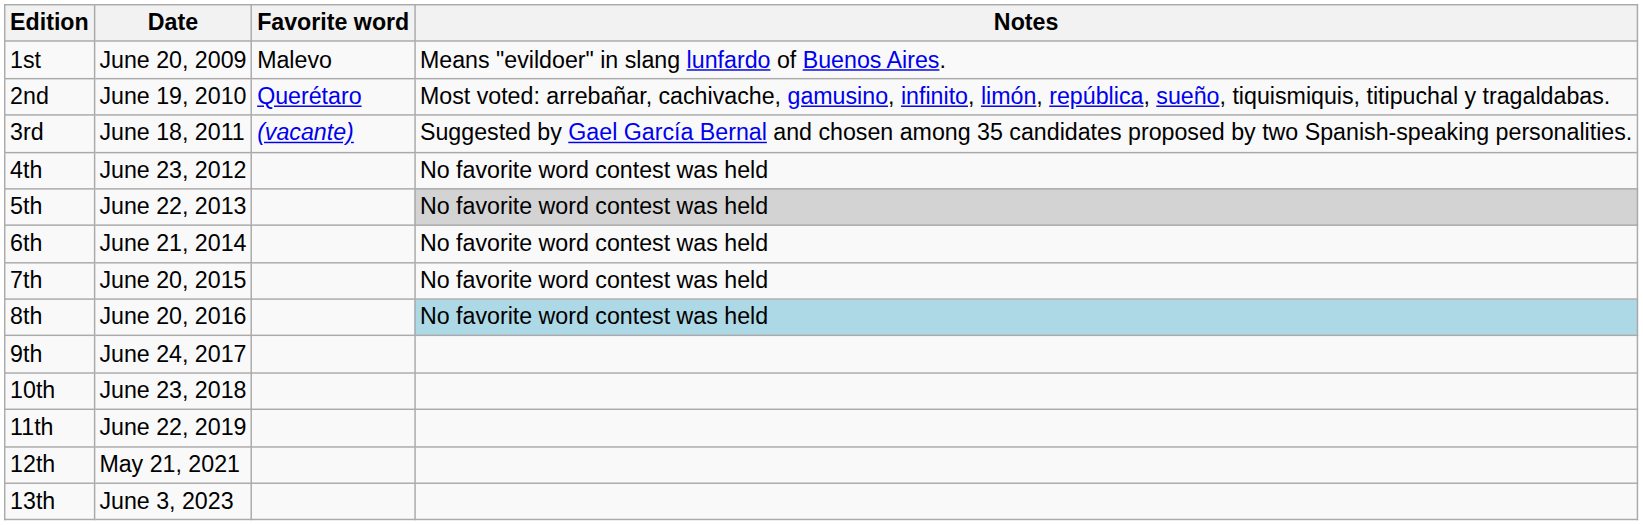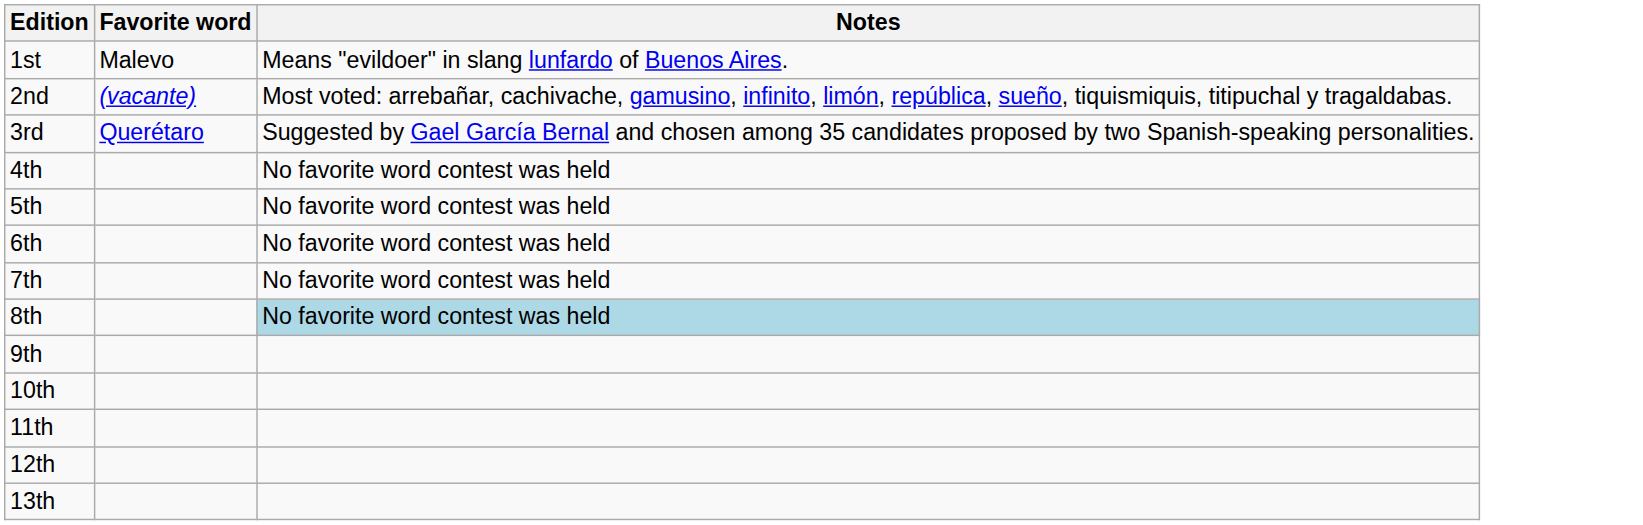 <table class="wikitable sortable">
 <tr>
 <th>Edition</th>
-<th>Date</th>
 <th>Favorite word</th>
 <th>Notes</th>
 </tr>
 <tr>
 <td>1st</td>
-<td style="white-space:nowrap">June 20, 2009</td>
 <td>Malevo</td>
 <td>Means "evildoer" in slang <a href='#'>lunfardo</a> of <a href='#'>Buenos Aires</a>.</td>
 </tr>
 <tr>
 <td>2nd</td>
-<td style="white-space:nowrap">June 19, 2010</td>
-<td><a href='#'>Querétaro</a></td>
+<td><em><a href='#'>(vacante)</a></em></td>
 <td>Most voted: arrebañar, cachivache, <a href='#'>gamusino</a>, <a href='#'>infinito</a>, <a href='#'>limón</a>, <a href='#'>república</a>, <a href='#'>sueño</a>, tiquismiquis, titipuchal y tragaldabas.</td>
 </tr>
 <tr>
 <td>3rd</td>
-<td style="white-space:nowrap">June 18, 2011</td>
-<td><em><a href='#'>(vacante)</a></em></td>
+<td><a href='#'>Querétaro</a></td>
 <td>Suggested by <a href='#'>Gael García Bernal</a> and chosen among 35 candidates proposed by two Spanish-speaking personalities.</td>
 </tr>
 <tr>
 <td>4th</td>
-<td style="white-space:nowrap">June 23, 2012</td>
 <td></td>
 <td>No favorite word contest was held</td>
 </tr>
 <tr>
 <td>5th</td>
-<td style="white-space:nowrap">June 22, 2013</td>
 <td></td>
-<td style="background: lightgrey;">No favorite word contest was held</td>
+<td>No favorite word contest was held</td>
 </tr>
 <tr>
 <td>6th</td>
-<td>June 21, 2014</td>
 <td></td>
 <td>No favorite word contest was held</td>
 </tr>
 <tr>
 <td>7th</td>
-<td>June 20, 2015</td>
 <td></td>
 <td>No favorite word contest was held</td>
 </tr>
 <tr>
 <td>8th</td>
-<td>June 20, 2016</td>
 <td></td>
 <td style="background: lightblue;">No favorite word contest was held</td>
 </tr>
 <tr>
 <td>9th</td>
-<td>June 24, 2017</td>
 <td></td>
 <td></td>
 </tr>
 <tr>
 <td>10th</td>
-<td>June 23, 2018</td>
 <td></td>
 <td></td>
 </tr>
 <tr>
 <td>11th</td>
-<td>June 22, 2019</td>
 <td></td>
 <td></td>
 </tr>
 <tr>
 <td>12th</td>
-<td>May 21, 2021</td>
 <td></td>
 <td></td>
 </tr>
 <tr>
 <td>13th</td>
-<td>June 3, 2023</td>
 <td></td>
 <td></td>
 </tr>
 </table>
